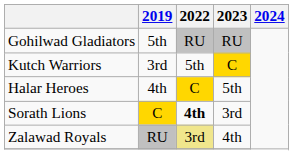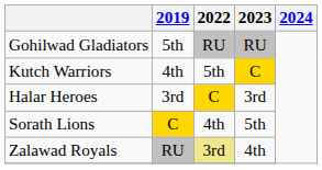 <table class="wikitable" style="text-align:center;">
 <tr>
 <th></th>
 <th><a href='#'>2019</a></th>
 <th>2022</th>
 <th>2023</th>
 <th><a href='#'>2024</a></th>
 </tr>
 <tr>
 <td align=left>Gohilwad Gladiators</td>
 <td>5th</td>
 <td style="background: silver">RU</td>
 <td style="background: silver">RU</td>
 </tr>
 <tr>
 <td align=left>Kutch Warriors</td>
-<td>3rd</td>
+<td>4th</td>
 <td>5th</td>
 <td style="background: gold">C</td>
 </tr>
 <tr>
 <td align=left>Halar Heroes</td>
-<td>4th</td>
+<td>3rd</td>
 <td style="background: gold">C</td>
-<td>5th</td>
+<td>3rd</td>
 </tr>
 <tr>
 <td align=left>Sorath Lions</td>
 <td style="background: gold">C</td>
-<td><strong>4th</strong></td>
-<td>3rd</td>
+<td>4th</td>
+<td>5th</td>
 </tr>
 <tr>
 <td align=left>Zalawad Royals</td>
 <td style="background: silver">RU</td>
 <td style="background: khaki;">3rd</td>
 <td>4th</td>
 </tr>
 <tr>
 </tr>
 </table>
